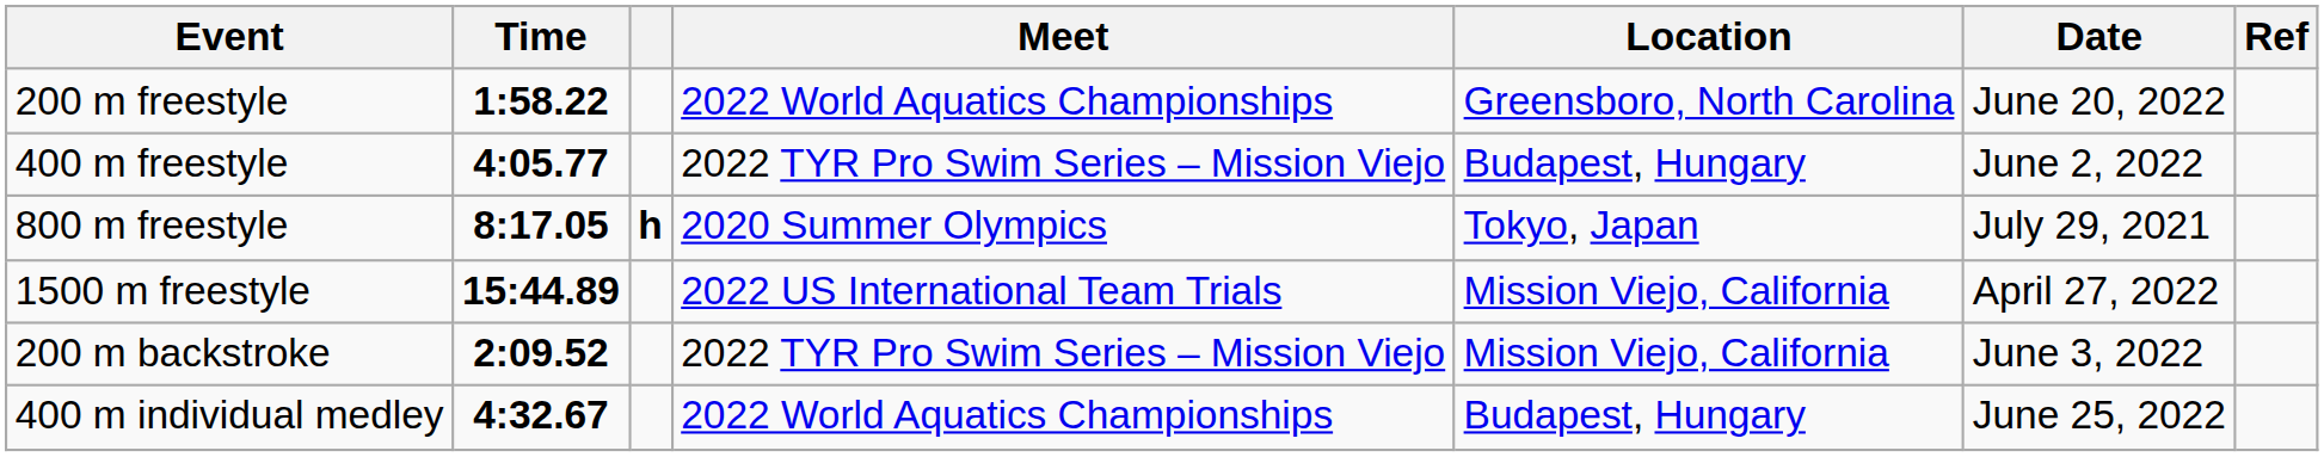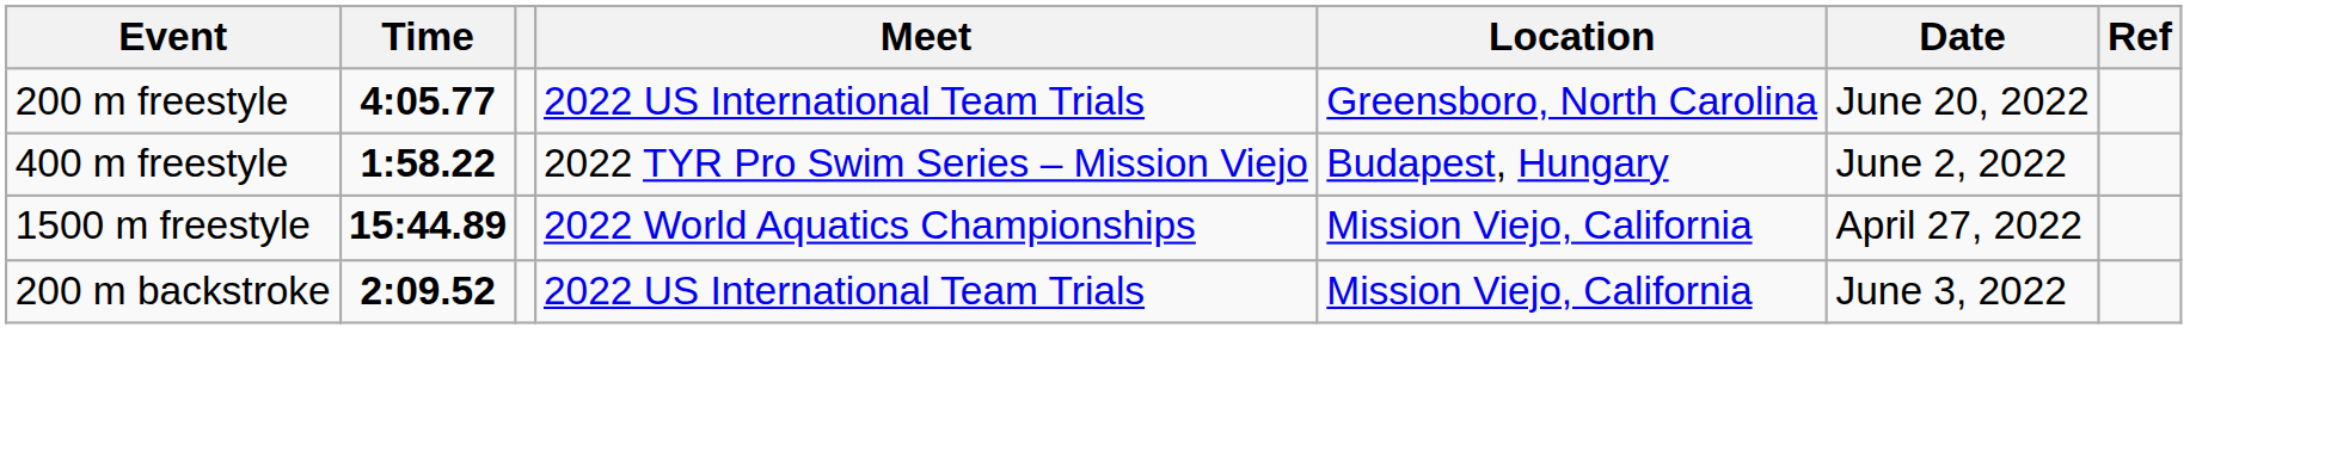 <table class="wikitable">
 <tr>
 <th>Event</th>
 <th>Time</th>
 <th></th>
 <th>Meet</th>
 <th>Location</th>
 <th>Date</th>
 <th>Ref</th>
 </tr>
 <tr>
 <td>200 m freestyle</td>
-<td style="text-align:center;"><strong>1:58.22</strong></td>
+<td style="text-align:center;"><strong>4:05.77</strong></td>
 <td></td>
-<td><a href='#'>2022 World Aquatics Championships</a></td>
+<td><a href='#'>2022 US International Team Trials</a></td>
 <td><a href='#'>Greensboro, North Carolina</a></td>
 <td>June 20, 2022</td>
 <td style="text-align:center;"></td>
 </tr>
 <tr>
 <td>400 m freestyle</td>
-<td style="text-align:center;"><strong>4:05.77</strong></td>
+<td style="text-align:center;"><strong>1:58.22</strong></td>
 <td></td>
 <td>2022 <a href='#'>TYR Pro Swim Series – Mission Viejo</a></td>
 <td><a href='#'>Budapest</a>, <a href='#'>Hungary</a></td>
 <td>June 2, 2022</td>
 <td style="text-align:center;"></td>
 </tr>
 <tr>
-<td>800 m freestyle</td>
-<td style="text-align:center;"><strong>8:17.05</strong></td>
-<td><strong>h</strong></td>
-<td><a href='#'>2020 Summer Olympics</a></td>
-<td><a href='#'>Tokyo</a>, <a href='#'>Japan</a></td>
-<td>July 29, 2021</td>
-<td style="text-align:center;"></td>
-</tr>
-<tr>
 <td>1500 m freestyle</td>
 <td style="text-align:center;"><strong>15:44.89</strong></td>
 <td></td>
-<td><a href='#'>2022 US International Team Trials</a></td>
+<td><a href='#'>2022 World Aquatics Championships</a></td>
 <td><a href='#'>Mission Viejo, California</a></td>
 <td>April 27, 2022</td>
 <td style="text-align:center;"></td>
 </tr>
 <tr>
 <td>200 m backstroke</td>
 <td style="text-align:center;"><strong>2:09.52</strong></td>
 <td></td>
-<td>2022 <a href='#'>TYR Pro Swim Series – Mission Viejo</a></td>
+<td><a href='#'>2022 US International Team Trials</a></td>
 <td><a href='#'>Mission Viejo, California</a></td>
 <td>June 3, 2022</td>
 <td style="text-align:center;"></td>
 </tr>
-<tr>
-<td>400 m individual medley</td>
-<td style="text-align:center;"><strong>4:32.67</strong></td>
-<td></td>
-<td><a href='#'>2022 World Aquatics Championships</a></td>
-<td><a href='#'>Budapest</a>, <a href='#'>Hungary</a></td>
-<td>June 25, 2022</td>
-<td style="text-align:center;"></td>
-</tr>
 </table>
